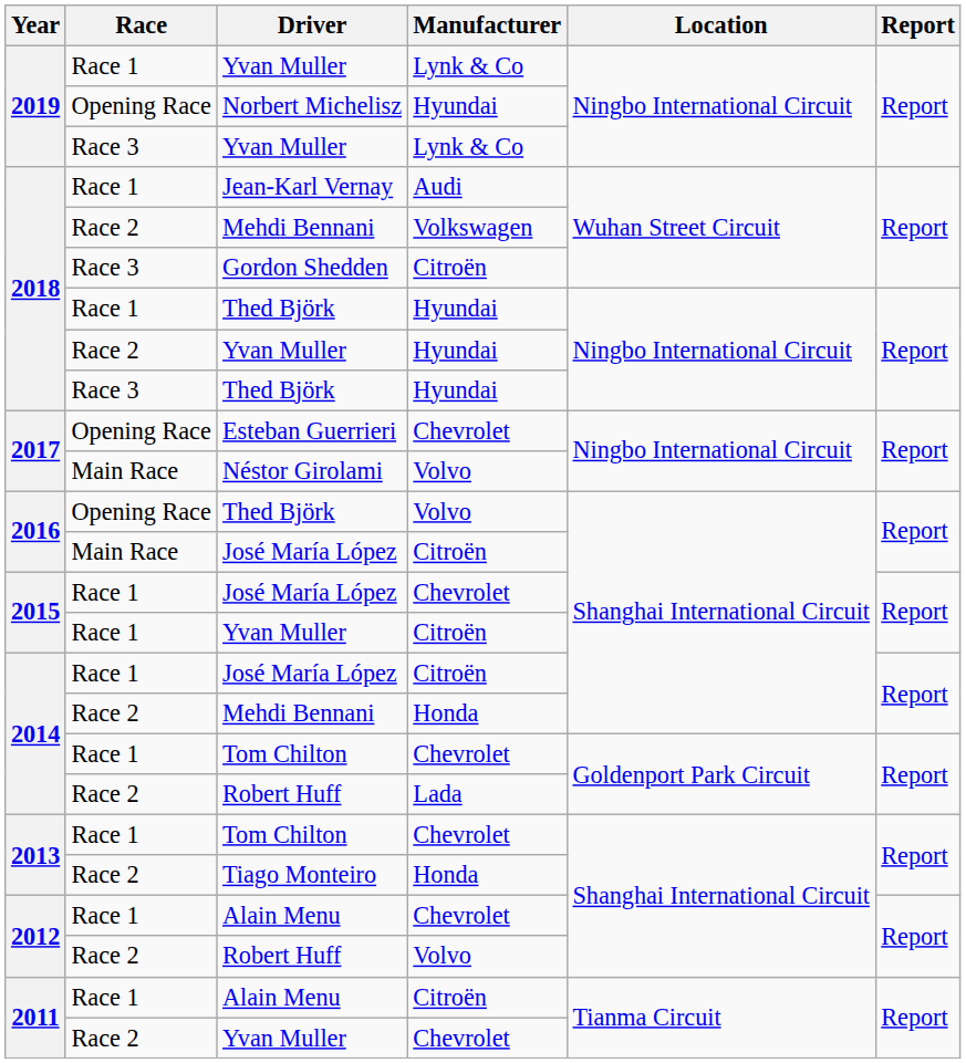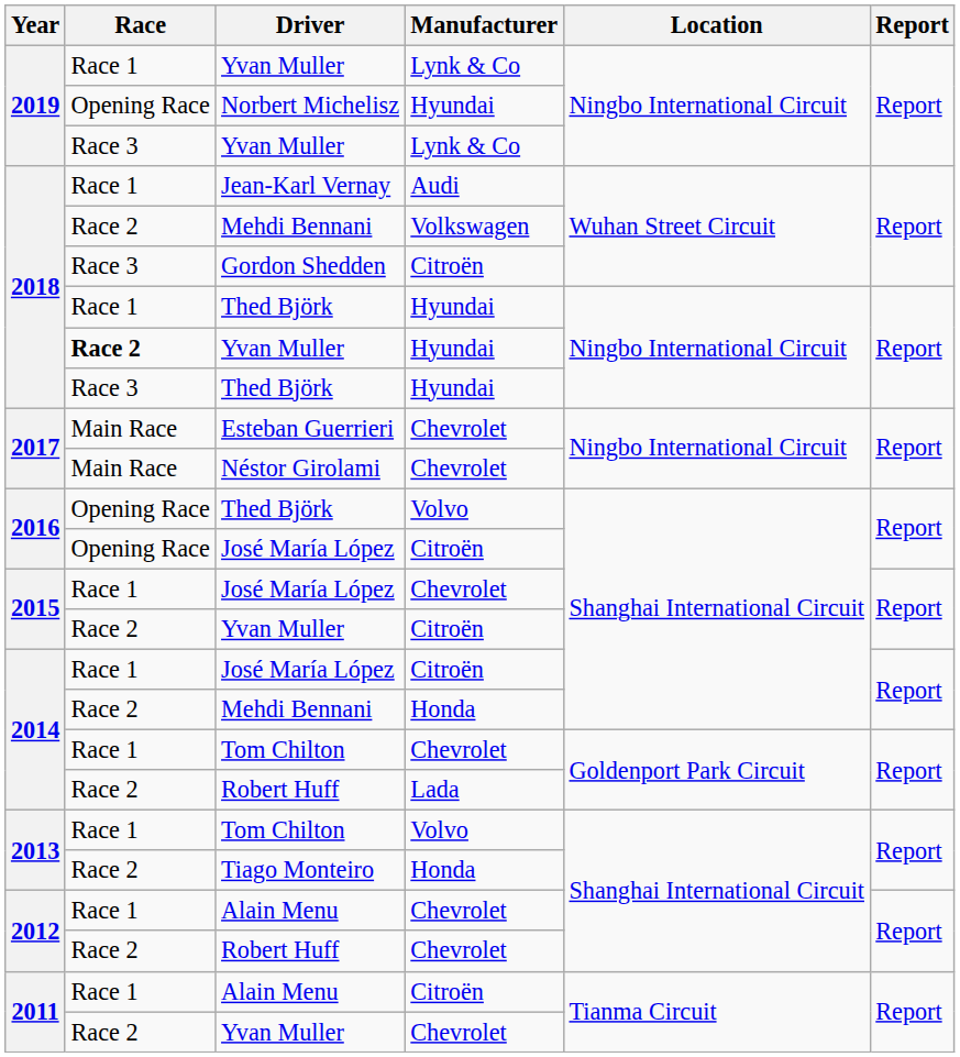 <table class="wikitable" style="font-size: 95%;">
 <tr>
 <th>Year</th>
 <th>Race</th>
 <th>Driver</th>
 <th>Manufacturer</th>
 <th>Location</th>
 <th>Report</th>
 </tr>
 <tr>
 <th rowspan=3><a href='#'>2019</a></th>
 <td>Race 1</td>
 <td> <a href='#'>Yvan Muller</a></td>
 <td> <a href='#'>Lynk & Co</a></td>
 <td rowspan=3><a href='#'>Ningbo International Circuit</a></td>
 <td rowspan=3><a href='#'>Report</a></td>
 </tr>
 <tr>
 <td>Opening Race</td>
 <td> <a href='#'>Norbert Michelisz</a></td>
 <td> <a href='#'>Hyundai</a></td>
 </tr>
 <tr>
 <td>Race 3</td>
 <td> <a href='#'>Yvan Muller</a></td>
 <td> <a href='#'>Lynk & Co</a></td>
 </tr>
 <tr>
 <th rowspan=6><a href='#'>2018</a></th>
 <td>Race 1</td>
 <td> <a href='#'>Jean-Karl Vernay</a></td>
 <td> <a href='#'>Audi</a></td>
 <td rowspan=3><a href='#'>Wuhan Street Circuit</a></td>
 <td rowspan=3><a href='#'>Report</a></td>
 </tr>
 <tr>
 <td>Race 2</td>
 <td> <a href='#'>Mehdi Bennani</a></td>
 <td> <a href='#'>Volkswagen</a></td>
 </tr>
 <tr>
 <td>Race 3</td>
 <td> <a href='#'>Gordon Shedden</a></td>
 <td> <a href='#'>Citroën</a></td>
 </tr>
 <tr>
 <td>Race 1</td>
 <td> <a href='#'>Thed Björk</a></td>
 <td> <a href='#'>Hyundai</a></td>
 <td rowspan=3><a href='#'>Ningbo International Circuit</a></td>
 <td rowspan=3><a href='#'>Report</a></td>
 </tr>
 <tr>
-<td>Race 2</td>
+<td><strong>Race 2</strong></td>
 <td> <a href='#'>Yvan Muller</a></td>
 <td> <a href='#'>Hyundai</a></td>
 </tr>
 <tr>
 <td>Race 3</td>
 <td> <a href='#'>Thed Björk</a></td>
 <td> <a href='#'>Hyundai</a></td>
 </tr>
 <tr>
 <th rowspan=2><a href='#'>2017</a></th>
-<td>Opening Race</td>
+<td>Main Race</td>
 <td> <a href='#'>Esteban Guerrieri</a></td>
 <td> <a href='#'>Chevrolet</a></td>
 <td rowspan=2><a href='#'>Ningbo International Circuit</a></td>
 <td rowspan=2><a href='#'>Report</a></td>
 </tr>
 <tr>
 <td>Main Race</td>
 <td> <a href='#'>Néstor Girolami</a></td>
-<td> <a href='#'>Volvo</a></td>
+<td> <a href='#'>Chevrolet</a></td>
 </tr>
 <tr>
 <th rowspan=2><a href='#'>2016</a></th>
 <td>Opening Race</td>
 <td> <a href='#'>Thed Björk</a></td>
 <td> <a href='#'>Volvo</a></td>
 <td rowspan=6><a href='#'>Shanghai International Circuit</a></td>
 <td rowspan=2><a href='#'>Report</a></td>
 </tr>
 <tr>
-<td>Main Race</td>
+<td>Opening Race</td>
 <td> <a href='#'>José María López</a></td>
 <td> <a href='#'>Citroën</a></td>
 </tr>
 <tr>
 <th rowspan=2><a href='#'>2015</a></th>
 <td>Race 1</td>
 <td> <a href='#'>José María López</a></td>
 <td> <a href='#'>Chevrolet</a></td>
 <td rowspan=2><a href='#'>Report</a></td>
 </tr>
 <tr>
-<td>Race 1</td>
+<td>Race 2</td>
 <td> <a href='#'>Yvan Muller</a></td>
 <td> <a href='#'>Citroën</a></td>
 </tr>
 <tr>
 <th rowspan=4><a href='#'>2014</a></th>
 <td>Race 1</td>
 <td> <a href='#'>José María López</a></td>
 <td> <a href='#'>Citroën</a></td>
 <td rowspan=2><a href='#'>Report</a></td>
 </tr>
 <tr>
 <td>Race 2</td>
 <td> <a href='#'>Mehdi Bennani</a></td>
 <td> <a href='#'>Honda</a></td>
 </tr>
 <tr>
 <td>Race 1</td>
 <td> <a href='#'>Tom Chilton</a></td>
 <td> <a href='#'>Chevrolet</a></td>
 <td rowspan=2><a href='#'>Goldenport Park Circuit</a></td>
 <td rowspan=2><a href='#'>Report</a></td>
 </tr>
 <tr>
 <td>Race 2</td>
 <td> <a href='#'>Robert Huff</a></td>
 <td> <a href='#'>Lada</a></td>
 </tr>
 <tr>
 <th rowspan=2><a href='#'>2013</a></th>
 <td>Race 1</td>
 <td> <a href='#'>Tom Chilton</a></td>
-<td> <a href='#'>Chevrolet</a></td>
+<td> <a href='#'>Volvo</a></td>
 <td rowspan=4><a href='#'>Shanghai International Circuit</a></td>
 <td rowspan=2><a href='#'>Report</a></td>
 </tr>
 <tr>
 <td>Race 2</td>
 <td> <a href='#'>Tiago Monteiro</a></td>
 <td> <a href='#'>Honda</a></td>
 </tr>
 <tr>
 <th rowspan=2><a href='#'>2012</a></th>
 <td>Race 1</td>
 <td> <a href='#'>Alain Menu</a></td>
 <td> <a href='#'>Chevrolet</a></td>
 <td rowspan=2><a href='#'>Report</a></td>
 </tr>
 <tr>
 <td>Race 2</td>
 <td> <a href='#'>Robert Huff</a></td>
-<td> <a href='#'>Volvo</a></td>
+<td> <a href='#'>Chevrolet</a></td>
 </tr>
 <tr>
 <th rowspan=2><a href='#'>2011</a></th>
 <td>Race 1</td>
 <td> <a href='#'>Alain Menu</a></td>
 <td> <a href='#'>Citroën</a></td>
 <td rowspan=2><a href='#'>Tianma Circuit</a></td>
 <td rowspan=2><a href='#'>Report</a></td>
 </tr>
 <tr>
 <td>Race 2</td>
 <td> <a href='#'>Yvan Muller</a></td>
 <td> <a href='#'>Chevrolet</a></td>
 </tr>
 </table>
